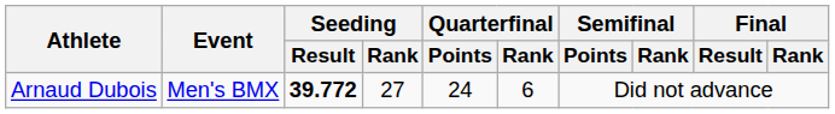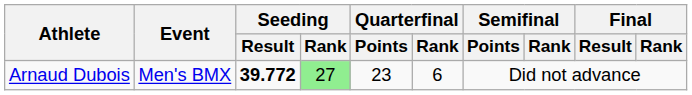 <table class="wikitable" style="font-size:90%">
 <tr>
 <th rowspan="2">Athlete</th>
 <th rowspan="2">Event</th>
 <th colspan="2">Seeding</th>
 <th colspan="2">Quarterfinal</th>
 <th colspan="2">Semifinal</th>
 <th colspan="2">Final</th>
 </tr>
 <tr style="font-size:95%">
 <th>Result</th>
 <th>Rank</th>
 <th>Points</th>
 <th>Rank</th>
 <th>Points</th>
 <th>Rank</th>
 <th>Result</th>
 <th>Rank</th>
 </tr>
 <tr align=center>
 <td align=left><a href='#'>Arnaud Dubois</a></td>
 <td align=left><a href='#'>Men's BMX</a></td>
 <td><strong>39.772</strong></td>
-<td>27</td>
-<td>24</td>
+<td style="background: lightgreen;">27</td>
+<td>23</td>
 <td>6</td>
 <td colspan=4>Did not advance</td>
 </tr>
 </table>
